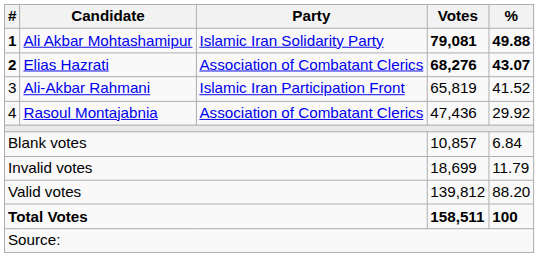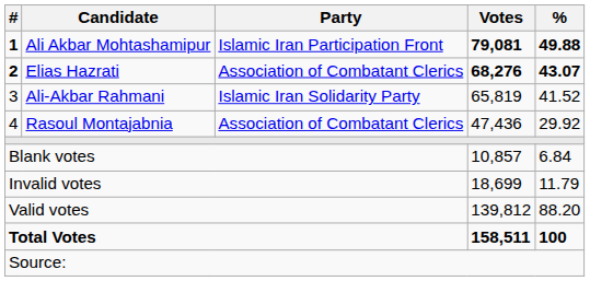 <table class=wikitable>
 <tr>
 <th>#</th>
 <th>Candidate</th>
 <th>Party</th>
 <th>Votes</th>
 <th>%</th>
 </tr>
 <tr>
 <td><strong>1</strong></td>
 <td><a href='#'>Ali Akbar Mohtashamipur</a></td>
-<td><a href='#'>Islamic Iran Solidarity Party</a></td>
+<td><a href='#'>Islamic Iran Participation Front</a></td>
 <td><strong>79,081</strong></td>
 <td><strong>49.88</strong></td>
 </tr>
 <tr>
 <td><strong>2</strong></td>
 <td><a href='#'>Elias Hazrati</a></td>
 <td><a href='#'>Association of Combatant Clerics</a></td>
 <td><strong>68,276</strong></td>
 <td><strong>43.07</strong></td>
 </tr>
 <tr>
 <td>3</td>
 <td><a href='#'>Ali-Akbar Rahmani</a></td>
-<td><a href='#'>Islamic Iran Participation Front</a></td>
+<td><a href='#'>Islamic Iran Solidarity Party</a></td>
 <td>65,819</td>
 <td>41.52</td>
 </tr>
 <tr>
 <td>4</td>
 <td><a href='#'>Rasoul Montajabnia</a></td>
 <td><a href='#'>Association of Combatant Clerics</a></td>
 <td>47,436</td>
 <td>29.92</td>
 </tr>
 <tr>
 <td colspan="5" style="background:#E9E9E9;"></td>
 </tr>
 <tr>
 <td colspan="3">Blank votes</td>
 <td>10,857</td>
 <td>6.84</td>
 </tr>
 <tr>
 <td colspan="3">Invalid votes</td>
 <td>18,699</td>
 <td>11.79</td>
 </tr>
 <tr>
 <td colspan="3">Valid votes</td>
 <td>139,812</td>
 <td>88.20</td>
 </tr>
 <tr>
 <td colspan="3"><strong>Total Votes</strong></td>
 <td><strong>158,511</strong></td>
 <td><strong>100</strong></td>
 </tr>
 <tr>
 <td colspan="5">Source: </td>
 </tr>
 </table>
